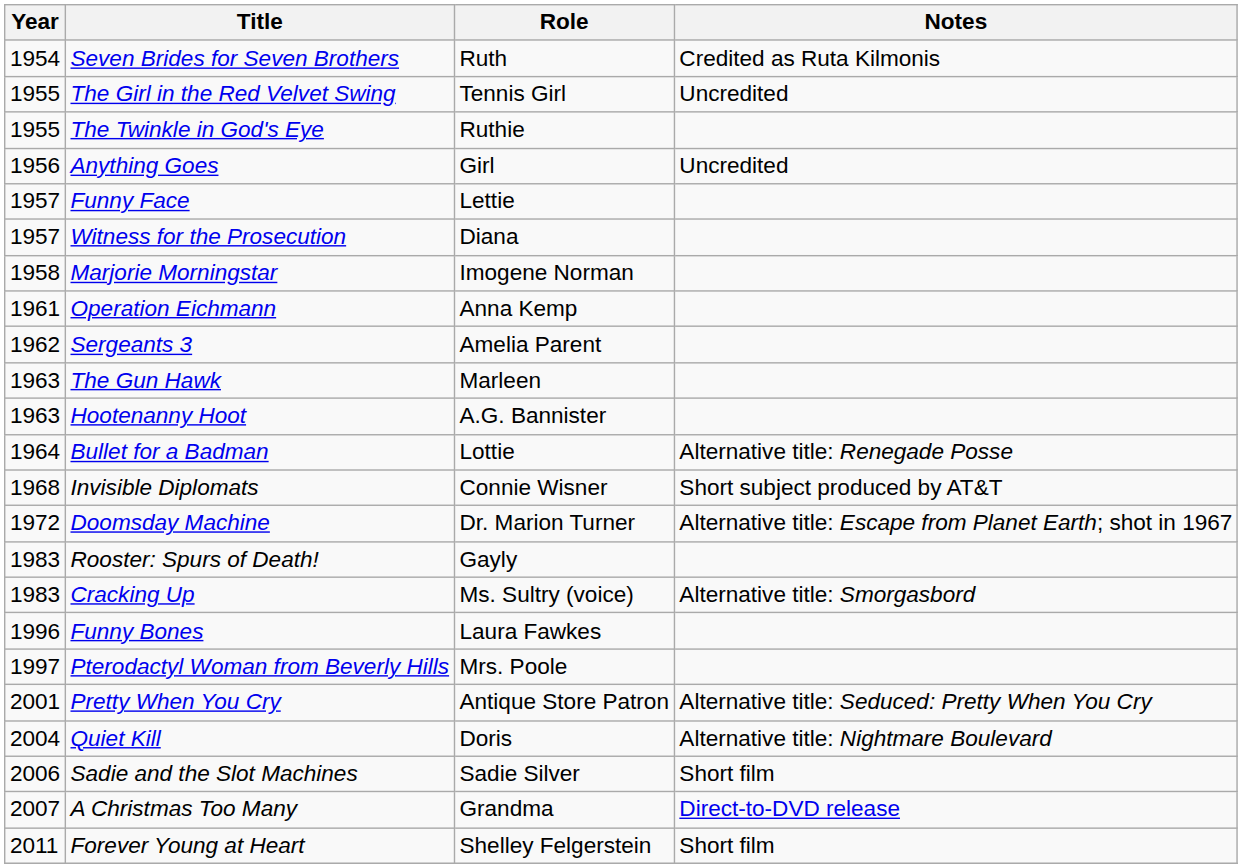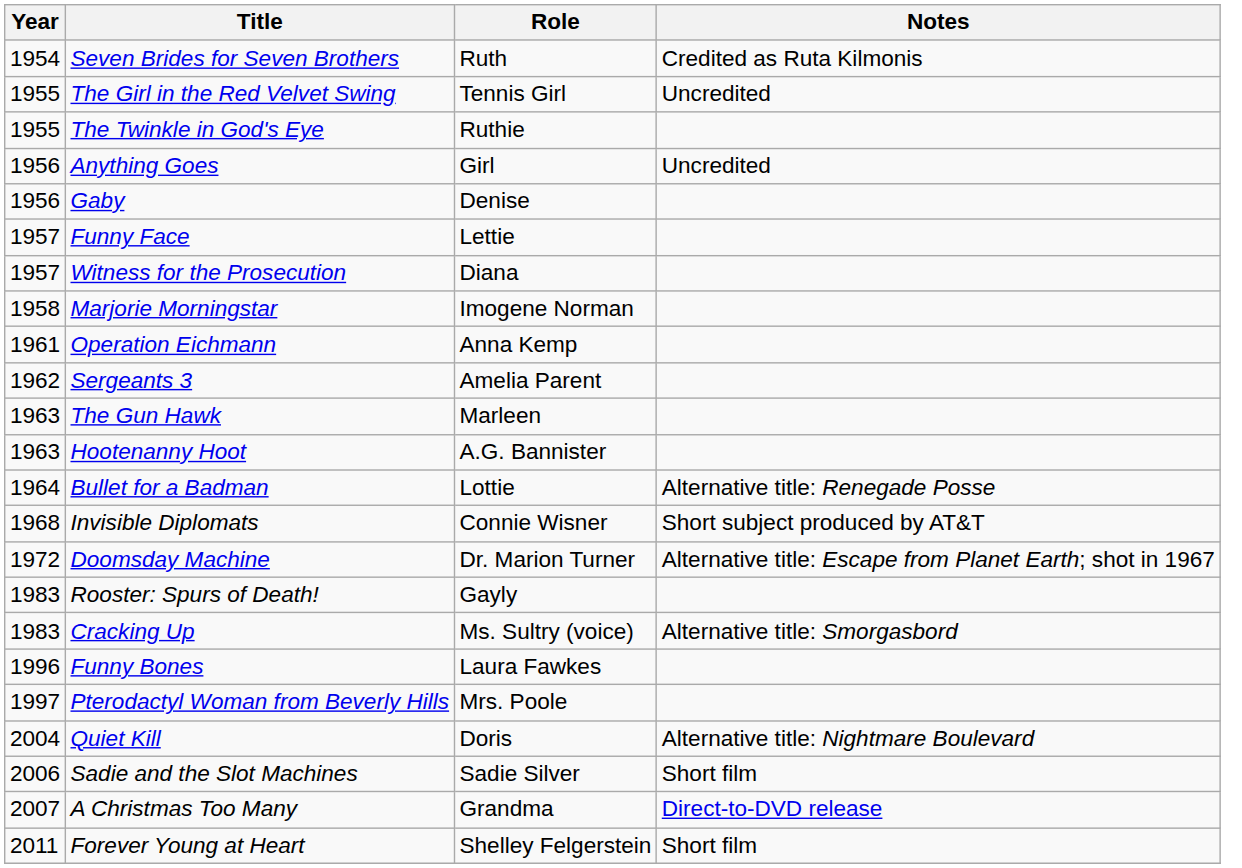 <table class="wikitable sortable">
 <tr>
 <th>Year</th>
 <th>Title</th>
 <th>Role</th>
 <th class="unsortable">Notes</th>
 </tr>
 <tr>
 <td>1954</td>
 <td><em><a href='#'>Seven Brides for Seven Brothers</a></em></td>
 <td>Ruth</td>
 <td>Credited as Ruta Kilmonis</td>
 </tr>
 <tr>
 <td>1955</td>
 <td data-sort-value="Girl in the Red Velvet Swing, The"><em><a href='#'>The Girl in the Red Velvet Swing</a></em></td>
 <td>Tennis Girl</td>
 <td>Uncredited</td>
 </tr>
 <tr>
 <td>1955</td>
 <td data-sort-value="Twinkle in God's Eye, The"><em><a href='#'>The Twinkle in God's Eye</a></em></td>
 <td>Ruthie</td>
 <td></td>
 </tr>
 <tr>
 <td>1956</td>
 <td><em><a href='#'>Anything Goes</a></em></td>
 <td>Girl</td>
 <td>Uncredited</td>
+</tr>
+<tr>
+<td>1956</td>
+<td><em><a href='#'>Gaby</a></em></td>
+<td>Denise</td>
+<td></td>
 </tr>
 <tr>
 <td>1957</td>
 <td><em><a href='#'>Funny Face</a></em></td>
 <td>Lettie</td>
 <td></td>
 </tr>
 <tr>
 <td>1957</td>
 <td><em><a href='#'>Witness for the Prosecution</a></em></td>
 <td>Diana</td>
 <td></td>
 </tr>
 <tr>
 <td>1958</td>
 <td><em><a href='#'>Marjorie Morningstar</a></em></td>
 <td>Imogene Norman</td>
 <td></td>
 </tr>
 <tr>
 <td>1961</td>
 <td><em><a href='#'>Operation Eichmann</a></em></td>
 <td>Anna Kemp</td>
 <td></td>
 </tr>
 <tr>
 <td>1962</td>
 <td><em><a href='#'>Sergeants 3</a></em></td>
 <td>Amelia Parent</td>
 <td></td>
 </tr>
 <tr>
 <td>1963</td>
 <td data-sort-value="Gun Hawk, The"><em><a href='#'>The Gun Hawk</a></em></td>
 <td>Marleen</td>
 <td></td>
 </tr>
 <tr>
 <td>1963</td>
 <td><em><a href='#'>Hootenanny Hoot</a></em></td>
 <td>A.G. Bannister</td>
 <td></td>
 </tr>
 <tr>
 <td>1964</td>
 <td><em><a href='#'>Bullet for a Badman</a></em></td>
 <td>Lottie</td>
 <td>Alternative title: <em>Renegade Posse</em></td>
 </tr>
 <tr>
 <td>1968</td>
 <td><em>Invisible Diplomats</em></td>
 <td>Connie Wisner</td>
 <td>Short subject produced by AT&T</td>
 </tr>
 <tr>
 <td>1972</td>
 <td><em><a href='#'>Doomsday Machine</a></em></td>
 <td>Dr. Marion Turner</td>
 <td>Alternative title: <em>Escape from Planet Earth</em>; shot in 1967</td>
 </tr>
 <tr>
 <td>1983</td>
 <td><em>Rooster: Spurs of Death!</em></td>
 <td>Gayly</td>
 <td></td>
 </tr>
 <tr>
 <td>1983</td>
 <td><em><a href='#'>Cracking Up</a></em></td>
 <td>Ms. Sultry (voice)</td>
 <td>Alternative title: <em>Smorgasbord</em></td>
 </tr>
 <tr>
 <td>1996</td>
 <td><em><a href='#'>Funny Bones</a></em></td>
 <td>Laura Fawkes</td>
 <td></td>
 </tr>
 <tr>
 <td>1997</td>
 <td><em><a href='#'>Pterodactyl Woman from Beverly Hills</a></em></td>
 <td>Mrs. Poole</td>
 <td></td>
 </tr>
 <tr>
-<td>2001</td>
-<td><em><a href='#'>Pretty When You Cry</a></em></td>
-<td>Antique Store Patron</td>
-<td>Alternative title: <em>Seduced: Pretty When You Cry</em></td>
-</tr>
-<tr>
 <td>2004</td>
 <td><em><a href='#'>Quiet Kill</a></em></td>
 <td>Doris</td>
 <td>Alternative title: <em>Nightmare Boulevard</em></td>
 </tr>
 <tr>
 <td>2006</td>
 <td><em>Sadie and the Slot Machines</em></td>
 <td>Sadie Silver</td>
 <td>Short film</td>
 </tr>
 <tr>
 <td>2007</td>
 <td data-sort-value="Christmas Too Many, A"><em>A Christmas Too Many</em></td>
 <td>Grandma</td>
 <td><a href='#'>Direct-to-DVD release</a></td>
 </tr>
 <tr>
 <td>2011</td>
 <td><em>Forever Young at Heart</em></td>
 <td>Shelley Felgerstein</td>
 <td>Short film</td>
 </tr>
 <tr>
 </tr>
 </table>
